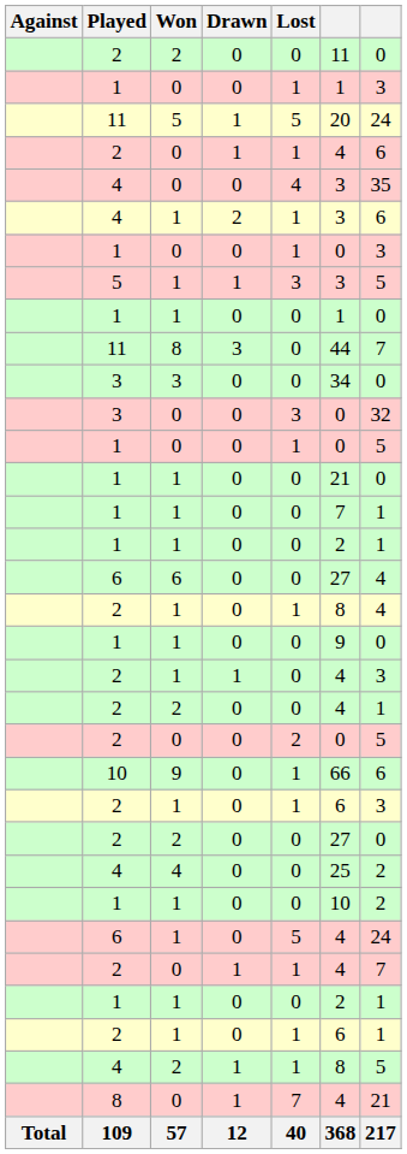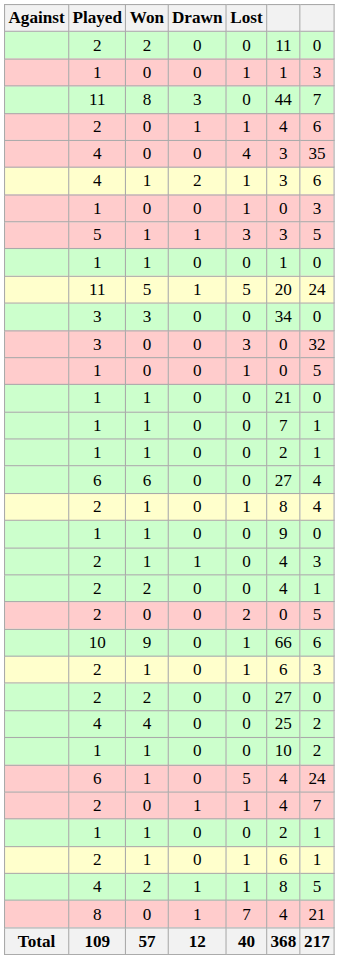 <table class="wikitable sortable collapsed" style="text-align: center; font-size: 100%;">
 <tr>
 <th>Against</th>
 <th>Played</th>
 <th>Won</th>
 <th>Drawn</th>
 <th>Lost</th>
 <th></th>
 <th></th>
 </tr>
 <tr bgcolor="#CCFFCC">
 <td style="text-align: left;"></td>
 <td>2</td>
 <td>2</td>
 <td>0</td>
 <td>0</td>
 <td>11</td>
 <td>0</td>
 </tr>
 <tr bgcolor="#FFCCCC">
 <td style="text-align: left;"></td>
 <td>1</td>
 <td>0</td>
 <td>0</td>
 <td>1</td>
 <td>1</td>
 <td>3</td>
 </tr>
-<tr bgcolor="#FFFFCC">
+<tr bgcolor="#CCFFCC">
 <td style="text-align: left;"></td>
 <td>11</td>
-<td>5</td>
-<td>1</td>
-<td>5</td>
-<td>20</td>
-<td>24</td>
+<td>8</td>
+<td>3</td>
+<td>0</td>
+<td>44</td>
+<td>7</td>
 </tr>
 <tr bgcolor="#FFCCCC">
 <td style="text-align: left;"></td>
 <td>2</td>
 <td>0</td>
 <td>1</td>
 <td>1</td>
 <td>4</td>
 <td>6</td>
 </tr>
 <tr bgcolor="#FFCCCC">
 <td style="text-align: left;"></td>
 <td>4</td>
 <td>0</td>
 <td>0</td>
 <td>4</td>
 <td>3</td>
 <td>35</td>
 </tr>
 <tr bgcolor="#FFFFCC">
 <td style="text-align: left;"></td>
 <td>4</td>
 <td>1</td>
 <td>2</td>
 <td>1</td>
 <td>3</td>
 <td>6</td>
 </tr>
 <tr bgcolor="#FFCCCC">
 <td style="text-align: left;"></td>
 <td>1</td>
 <td>0</td>
 <td>0</td>
 <td>1</td>
 <td>0</td>
 <td>3</td>
 </tr>
 <tr bgcolor="#FFCCCC">
 <td style="text-align: left;"></td>
 <td>5</td>
 <td>1</td>
 <td>1</td>
 <td>3</td>
 <td>3</td>
 <td>5</td>
 </tr>
 <tr bgcolor="#CCFFCC">
 <td style="text-align: left;"></td>
 <td>1</td>
 <td>1</td>
 <td>0</td>
 <td>0</td>
 <td>1</td>
 <td>0</td>
 </tr>
-<tr bgcolor="#CCFFCC">
+<tr bgcolor="#FFFFCC">
 <td style="text-align: left;"></td>
 <td>11</td>
-<td>8</td>
-<td>3</td>
-<td>0</td>
-<td>44</td>
-<td>7</td>
+<td>5</td>
+<td>1</td>
+<td>5</td>
+<td>20</td>
+<td>24</td>
 </tr>
 <tr bgcolor="#CCFFCC">
 <td style="text-align: left;"></td>
 <td>3</td>
 <td>3</td>
 <td>0</td>
 <td>0</td>
 <td>34</td>
 <td>0</td>
 </tr>
 <tr bgcolor="#FFCCCC">
 <td style="text-align: left;"></td>
 <td>3</td>
 <td>0</td>
 <td>0</td>
 <td>3</td>
 <td>0</td>
 <td>32</td>
 </tr>
 <tr bgcolor="#FFCCCC">
 <td style="text-align: left;"></td>
 <td>1</td>
 <td>0</td>
 <td>0</td>
 <td>1</td>
 <td>0</td>
 <td>5</td>
 </tr>
 <tr bgcolor="#CCFFCC">
 <td style="text-align: left;"></td>
 <td>1</td>
 <td>1</td>
 <td>0</td>
 <td>0</td>
 <td>21</td>
 <td>0</td>
 </tr>
 <tr bgcolor="#CCFFCC">
 <td style="text-align: left;"></td>
 <td>1</td>
 <td>1</td>
 <td>0</td>
 <td>0</td>
 <td>7</td>
 <td>1</td>
 </tr>
 <tr bgcolor="#CCFFCC">
 <td style="text-align: left;"></td>
 <td>1</td>
 <td>1</td>
 <td>0</td>
 <td>0</td>
 <td>2</td>
 <td>1</td>
 </tr>
 <tr bgcolor="#CCFFCC">
 <td style="text-align: left;"></td>
 <td>6</td>
 <td>6</td>
 <td>0</td>
 <td>0</td>
 <td>27</td>
 <td>4</td>
 </tr>
 <tr bgcolor="#FFFFCC">
 <td style="text-align: left;"></td>
 <td>2</td>
 <td>1</td>
 <td>0</td>
 <td>1</td>
 <td>8</td>
 <td>4</td>
 </tr>
 <tr bgcolor="#CCFFCC">
 <td style="text-align: left;"></td>
 <td>1</td>
 <td>1</td>
 <td>0</td>
 <td>0</td>
 <td>9</td>
 <td>0</td>
 </tr>
 <tr bgcolor="#CCFFCC">
 <td style="text-align: left;"></td>
 <td>2</td>
 <td>1</td>
 <td>1</td>
 <td>0</td>
 <td>4</td>
 <td>3</td>
 </tr>
 <tr bgcolor="#CCFFCC">
 <td style="text-align: left;"></td>
 <td>2</td>
 <td>2</td>
 <td>0</td>
 <td>0</td>
 <td>4</td>
 <td>1</td>
 </tr>
 <tr bgcolor="#FFCCCC">
 <td style="text-align: left;"></td>
 <td>2</td>
 <td>0</td>
 <td>0</td>
 <td>2</td>
 <td>0</td>
 <td>5</td>
 </tr>
 <tr bgcolor="#CCFFCC">
 <td style="text-align: left;"></td>
 <td>10</td>
 <td>9</td>
 <td>0</td>
 <td>1</td>
 <td>66</td>
 <td>6</td>
 </tr>
 <tr bgcolor="#FFFFCC">
 <td style="text-align: left;"></td>
 <td>2</td>
 <td>1</td>
 <td>0</td>
 <td>1</td>
 <td>6</td>
 <td>3</td>
 </tr>
 <tr bgcolor="#CCFFCC">
 <td style="text-align: left;"></td>
 <td>2</td>
 <td>2</td>
 <td>0</td>
 <td>0</td>
 <td>27</td>
 <td>0</td>
 </tr>
 <tr bgcolor="#CCFFCC">
 <td style="text-align: left;"></td>
 <td>4</td>
 <td>4</td>
 <td>0</td>
 <td>0</td>
 <td>25</td>
 <td>2</td>
 </tr>
 <tr bgcolor="#CCFFCC">
 <td style="text-align: left;"></td>
 <td>1</td>
 <td>1</td>
 <td>0</td>
 <td>0</td>
 <td>10</td>
 <td>2</td>
 </tr>
 <tr bgcolor="#FFCCCC">
 <td style="text-align: left;"></td>
 <td>6</td>
 <td>1</td>
 <td>0</td>
 <td>5</td>
 <td>4</td>
 <td>24</td>
 </tr>
 <tr bgcolor="#FFCCCC">
 <td style="text-align: left;"></td>
 <td>2</td>
 <td>0</td>
 <td>1</td>
 <td>1</td>
 <td>4</td>
 <td>7</td>
 </tr>
 <tr bgcolor="#CCFFCC">
 <td style="text-align: left;"></td>
 <td>1</td>
 <td>1</td>
 <td>0</td>
 <td>0</td>
 <td>2</td>
 <td>1</td>
 </tr>
 <tr bgcolor="#FFFFCC">
 <td style="text-align: left;"></td>
 <td>2</td>
 <td>1</td>
 <td>0</td>
 <td>1</td>
 <td>6</td>
 <td>1</td>
 </tr>
 <tr bgcolor="#CCFFCC">
 <td style="text-align: left;"></td>
 <td>4</td>
 <td>2</td>
 <td>1</td>
 <td>1</td>
 <td>8</td>
 <td>5</td>
 </tr>
 <tr bgcolor="#FFCCCC">
 <td style="text-align: left;"></td>
 <td>8</td>
 <td>0</td>
 <td>1</td>
 <td>7</td>
 <td>4</td>
 <td>21</td>
 </tr>
 <tr>
 <th>Total</th>
 <th>109</th>
 <th>57</th>
 <th>12</th>
 <th>40</th>
 <th>368</th>
 <th>217</th>
 </tr>
 <tr>
 </tr>
 </table>
